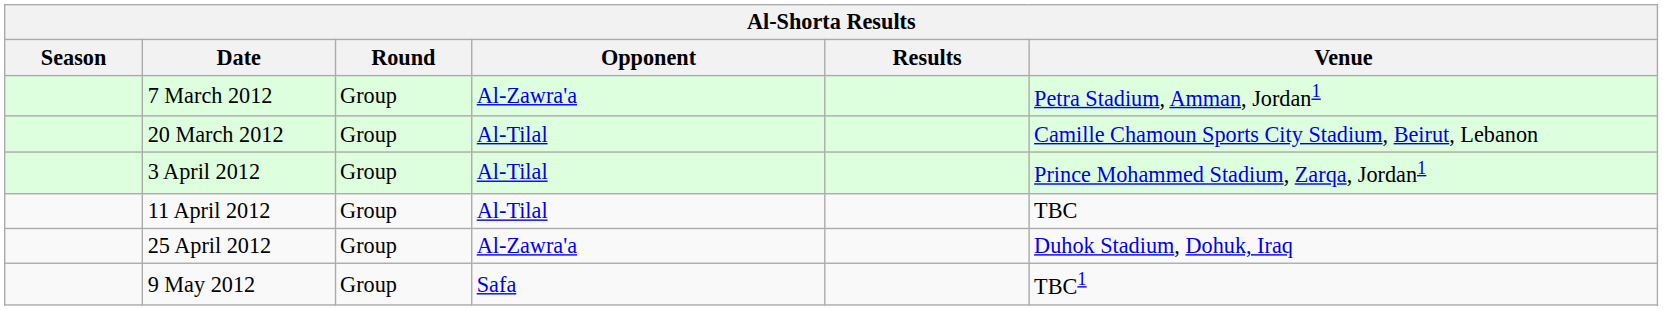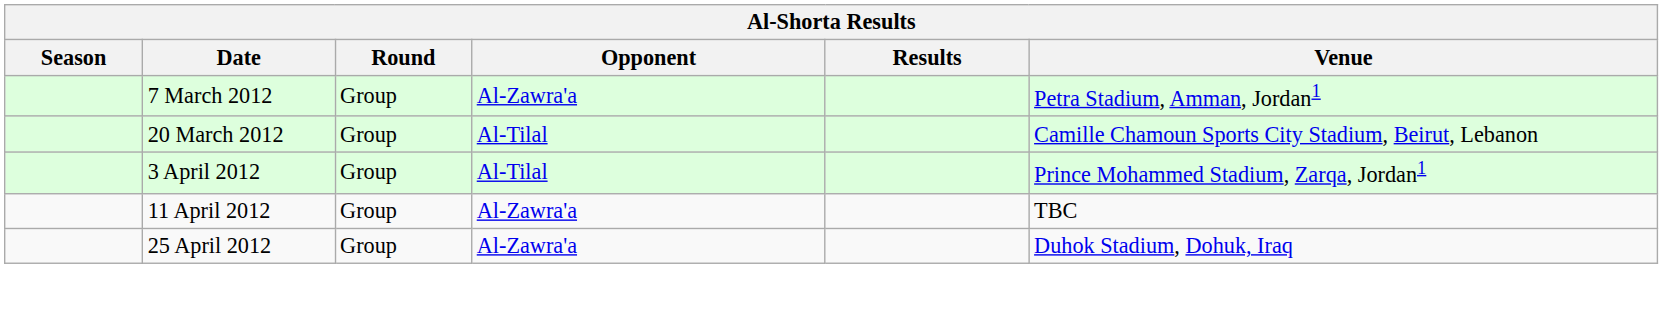 <table width=60% class="wikitable" style="text-align:">
 <tr>
 <th colspan=6>Al-Shorta Results</th>
 </tr>
 <tr>
 <th width=1%>Season</th>
 <th width=2%>Date</th>
 <th width=1%>Round</th>
 <th width=4%>Opponent</th>
 <th width=2%>Results</th>
 <th width=8%>Venue</th>
 </tr>
 <tr bgcolor=#ddffdd>
 <td></td>
 <td>7 March 2012</td>
 <td>Group</td>
 <td> <a href='#'>Al-Zawra'a</a></td>
 <td></td>
 <td><a href='#'>Petra Stadium</a>, <a href='#'>Amman</a>, Jordan<sup><a href='#'>1</a></sup></td>
 </tr>
 <tr bgcolor=#ddffdd>
 <td></td>
 <td>20 March 2012</td>
 <td>Group</td>
 <td> <a href='#'>Al-Tilal</a></td>
 <td></td>
 <td><a href='#'>Camille Chamoun Sports City Stadium</a>, <a href='#'>Beirut</a>, Lebanon</td>
 </tr>
 <tr bgcolor=#ddffdd>
 <td></td>
 <td>3 April 2012</td>
 <td>Group</td>
 <td> <a href='#'>Al-Tilal</a></td>
 <td></td>
 <td><a href='#'>Prince Mohammed Stadium</a>, <a href='#'>Zarqa</a>, Jordan<sup><a href='#'>1</a></sup></td>
 </tr>
 <tr>
 <td></td>
 <td>11 April 2012</td>
 <td>Group</td>
-<td> <a href='#'>Al-Tilal</a></td>
+<td> <a href='#'>Al-Zawra'a</a></td>
 <td></td>
 <td>TBC</td>
 </tr>
 <tr>
 <td></td>
 <td>25 April 2012</td>
 <td>Group</td>
 <td> <a href='#'>Al-Zawra'a</a></td>
 <td></td>
 <td><a href='#'>Duhok Stadium</a>, <a href='#'>Dohuk, Iraq</a></td>
 </tr>
-<tr>
-<td></td>
-<td>9 May 2012</td>
-<td>Group</td>
-<td> <a href='#'>Safa</a></td>
-<td></td>
-<td>TBC<sup><a href='#'>1</a></sup></td>
-</tr>
 </table>
